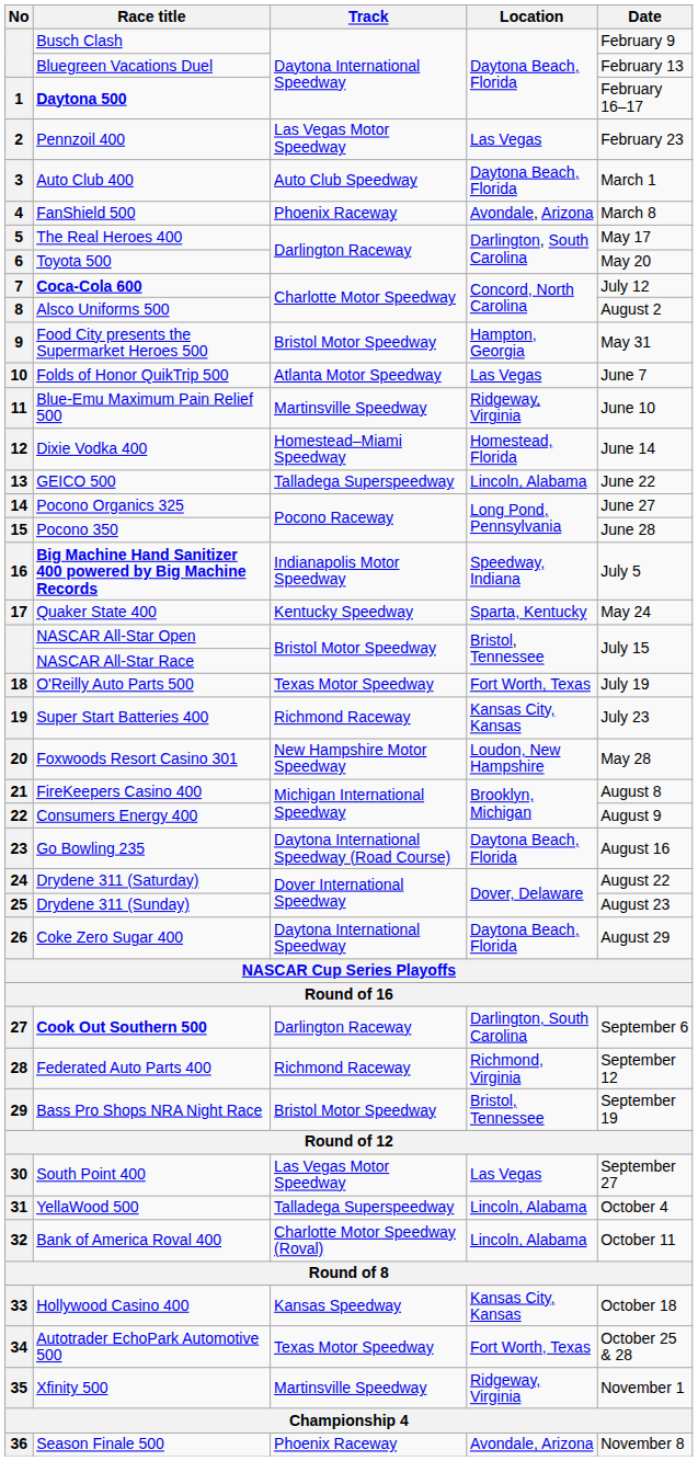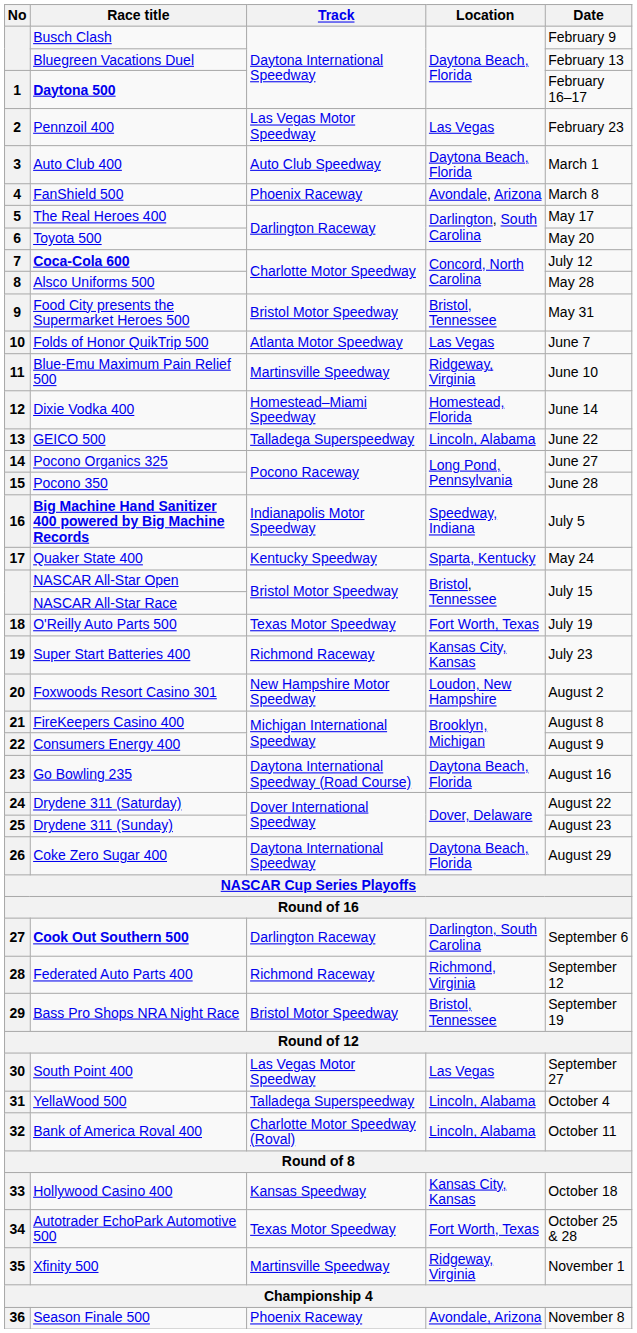 <table class="wikitable" style="font-size:85%">
 <tr>
 <th>No</th>
 <th>Race title</th>
 <th><a href='#'>Track</a></th>
 <th>Location</th>
 <th>Date</th>
 </tr>
 <tr>
 <th rowspan=2></th>
 <td><a href='#'>Busch Clash</a></td>
 <td rowspan=3> <a href='#'>Daytona International Speedway</a></td>
 <td rowspan=3><a href='#'>Daytona Beach, Florida</a></td>
 <td>February 9</td>
 </tr>
 <tr>
 <td><a href='#'>Bluegreen Vacations Duel</a></td>
 <td>February 13</td>
 </tr>
 <tr>
 <th>1</th>
 <td><strong><a href='#'>Daytona 500</a></strong></td>
 <td>February 16–17</td>
 </tr>
 <tr>
 <th>2</th>
 <td><a href='#'>Pennzoil 400</a></td>
 <td> <a href='#'>Las Vegas Motor Speedway</a></td>
 <td><a href='#'>Las Vegas</a></td>
 <td>February 23</td>
 </tr>
 <tr>
 <th>3</th>
 <td><a href='#'>Auto Club 400</a></td>
 <td> <a href='#'>Auto Club Speedway</a></td>
 <td><a href='#'>Daytona Beach, Florida</a></td>
 <td>March 1</td>
 </tr>
 <tr>
 <th>4</th>
 <td><a href='#'>FanShield 500</a></td>
 <td> <a href='#'>Phoenix Raceway</a></td>
 <td><a href='#'>Avondale</a>, <a href='#'>Arizona</a></td>
 <td>March 8</td>
 </tr>
 <tr>
 <th>5</th>
 <td><a href='#'>The Real Heroes 400</a></td>
 <td rowspan=2> <a href='#'>Darlington Raceway</a></td>
 <td rowspan=2><a href='#'>Darlington</a>, <a href='#'>South Carolina</a></td>
 <td>May 17</td>
 </tr>
 <tr>
 <th>6</th>
 <td><a href='#'>Toyota 500</a></td>
 <td>May 20</td>
 </tr>
 <tr>
 <th>7</th>
 <td><strong><a href='#'>Coca-Cola 600</a></strong></td>
 <td rowspan=2> <a href='#'>Charlotte Motor Speedway</a></td>
 <td rowspan=2><a href='#'>Concord, North Carolina</a></td>
 <td>July 12</td>
 </tr>
 <tr>
 <th>8</th>
 <td><a href='#'>Alsco Uniforms 500</a></td>
-<td>August 2</td>
+<td>May 28</td>
 </tr>
 <tr>
 <th>9</th>
 <td><a href='#'>Food City presents the Supermarket Heroes 500</a></td>
 <td> <a href='#'>Bristol Motor Speedway</a></td>
-<td><a href='#'>Hampton, Georgia</a></td>
+<td><a href='#'>Bristol, Tennessee</a></td>
 <td>May 31</td>
 </tr>
 <tr>
 <th>10</th>
 <td><a href='#'>Folds of Honor QuikTrip 500</a></td>
 <td> <a href='#'>Atlanta Motor Speedway</a></td>
 <td><a href='#'>Las Vegas</a></td>
 <td>June 7</td>
 </tr>
 <tr>
 <th>11</th>
 <td><a href='#'>Blue-Emu Maximum Pain Relief 500</a></td>
 <td> <a href='#'>Martinsville Speedway</a></td>
 <td><a href='#'>Ridgeway, Virginia</a></td>
 <td>June 10</td>
 </tr>
 <tr>
 <th>12</th>
 <td><a href='#'>Dixie Vodka 400</a></td>
 <td> <a href='#'>Homestead–Miami Speedway</a></td>
 <td><a href='#'>Homestead, Florida</a></td>
 <td>June 14</td>
 </tr>
 <tr>
 <th>13</th>
 <td><a href='#'>GEICO 500</a></td>
 <td> <a href='#'>Talladega Superspeedway</a></td>
 <td><a href='#'>Lincoln, Alabama</a></td>
 <td>June 22</td>
 </tr>
 <tr>
 <th>14</th>
 <td><a href='#'>Pocono Organics 325</a></td>
 <td rowspan=2> <a href='#'>Pocono Raceway</a></td>
 <td rowspan=2><a href='#'>Long Pond, Pennsylvania</a></td>
 <td>June 27</td>
 </tr>
 <tr>
 <th>15</th>
 <td><a href='#'>Pocono 350</a></td>
 <td>June 28</td>
 </tr>
 <tr>
 <th>16</th>
 <td><strong><a href='#'>Big Machine Hand Sanitizer 400 powered by Big Machine Records</a></strong></td>
 <td> <a href='#'>Indianapolis Motor Speedway</a></td>
 <td><a href='#'>Speedway, Indiana</a></td>
 <td>July 5</td>
 </tr>
 <tr>
 <th>17</th>
 <td><a href='#'>Quaker State 400</a></td>
 <td> <a href='#'>Kentucky Speedway</a></td>
 <td><a href='#'>Sparta, Kentucky</a></td>
 <td>May 24</td>
 </tr>
 <tr>
 <th rowspan=2></th>
 <td><a href='#'>NASCAR All-Star Open</a></td>
 <td rowspan=2> <a href='#'>Bristol Motor Speedway</a></td>
 <td rowspan=2><a href='#'>Bristol</a>, <a href='#'>Tennessee</a></td>
 <td rowspan=2>July 15</td>
 </tr>
 <tr>
 <td><a href='#'>NASCAR All-Star Race</a></td>
 </tr>
 <tr>
 <th>18</th>
 <td><a href='#'>O'Reilly Auto Parts 500</a></td>
 <td> <a href='#'>Texas Motor Speedway</a></td>
 <td><a href='#'>Fort Worth, Texas</a></td>
 <td>July 19</td>
 </tr>
 <tr>
 <th>19</th>
 <td><a href='#'>Super Start Batteries 400</a></td>
 <td> <a href='#'>Richmond Raceway</a></td>
 <td><a href='#'>Kansas City, Kansas</a></td>
 <td>July 23</td>
 </tr>
 <tr>
 <th>20</th>
 <td><a href='#'>Foxwoods Resort Casino 301</a></td>
 <td> <a href='#'>New Hampshire Motor Speedway</a></td>
 <td><a href='#'>Loudon, New Hampshire</a></td>
-<td>May 28</td>
+<td>August 2</td>
 </tr>
 <tr>
 <th>21</th>
 <td><a href='#'>FireKeepers Casino 400</a></td>
 <td rowspan=2> <a href='#'>Michigan International Speedway</a></td>
 <td rowspan=2><a href='#'>Brooklyn, Michigan</a></td>
 <td>August 8</td>
 </tr>
 <tr>
 <th>22</th>
 <td><a href='#'>Consumers Energy 400</a></td>
 <td>August 9</td>
 </tr>
 <tr>
 <th>23</th>
 <td><a href='#'>Go Bowling 235</a></td>
 <td> <a href='#'>Daytona International Speedway (Road Course)</a></td>
 <td><a href='#'>Daytona Beach, Florida</a></td>
 <td>August 16</td>
 </tr>
 <tr>
 <th>24</th>
 <td><a href='#'>Drydene 311 (Saturday)</a></td>
 <td rowspan=2> <a href='#'>Dover International Speedway</a></td>
 <td rowspan=2><a href='#'>Dover, Delaware</a></td>
 <td>August 22</td>
 </tr>
 <tr>
 <th>25</th>
 <td><a href='#'>Drydene 311 (Sunday)</a></td>
 <td>August 23</td>
 </tr>
 <tr>
 <th>26</th>
 <td><a href='#'>Coke Zero Sugar 400</a></td>
 <td> <a href='#'>Daytona International Speedway</a></td>
 <td><a href='#'>Daytona Beach, Florida</a></td>
 <td>August 29</td>
 </tr>
 <tr>
 <th colspan="5"><a href='#'>NASCAR Cup Series Playoffs</a></th>
 </tr>
 <tr>
 <th colspan="5">Round of 16</th>
 </tr>
 <tr>
 <th>27</th>
 <td><strong><a href='#'>Cook Out Southern 500</a></strong></td>
 <td> <a href='#'>Darlington Raceway</a></td>
 <td><a href='#'>Darlington, South Carolina</a></td>
 <td>September 6</td>
 </tr>
 <tr>
 <th>28</th>
 <td><a href='#'>Federated Auto Parts 400</a></td>
 <td> <a href='#'>Richmond Raceway</a></td>
 <td><a href='#'>Richmond, Virginia</a></td>
 <td>September 12</td>
 </tr>
 <tr>
 <th>29</th>
 <td><a href='#'>Bass Pro Shops NRA Night Race</a></td>
 <td> <a href='#'>Bristol Motor Speedway</a></td>
 <td><a href='#'>Bristol, Tennessee</a></td>
 <td>September 19</td>
 </tr>
 <tr>
 <th colspan="5">Round of 12</th>
 </tr>
 <tr>
 <th>30</th>
 <td><a href='#'>South Point 400</a></td>
 <td> <a href='#'>Las Vegas Motor Speedway</a></td>
 <td><a href='#'>Las Vegas</a></td>
 <td>September 27</td>
 </tr>
 <tr>
 <th>31</th>
 <td><a href='#'>YellaWood 500</a></td>
 <td> <a href='#'>Talladega Superspeedway</a></td>
 <td><a href='#'>Lincoln, Alabama</a></td>
 <td>October 4</td>
 </tr>
 <tr>
 <th>32</th>
 <td><a href='#'>Bank of America Roval 400</a></td>
 <td> <a href='#'>Charlotte Motor Speedway (Roval)</a></td>
 <td><a href='#'>Lincoln, Alabama</a></td>
 <td>October 11</td>
 </tr>
 <tr>
 <th colspan="5">Round of 8</th>
 </tr>
 <tr>
 <th>33</th>
 <td><a href='#'>Hollywood Casino 400</a></td>
 <td> <a href='#'>Kansas Speedway</a></td>
 <td><a href='#'>Kansas City, Kansas</a></td>
 <td>October 18</td>
 </tr>
 <tr>
 <th>34</th>
 <td><a href='#'>Autotrader EchoPark Automotive 500</a></td>
 <td> <a href='#'>Texas Motor Speedway</a></td>
 <td><a href='#'>Fort Worth, Texas</a></td>
 <td>October 25 & 28</td>
 </tr>
 <tr>
 <th>35</th>
 <td><a href='#'>Xfinity 500</a></td>
 <td> <a href='#'>Martinsville Speedway</a></td>
 <td><a href='#'>Ridgeway, Virginia</a></td>
 <td>November 1</td>
 </tr>
 <tr>
 <th colspan="5">Championship 4</th>
 </tr>
 <tr>
 <th>36</th>
 <td><a href='#'>Season Finale 500</a></td>
 <td> <a href='#'>Phoenix Raceway</a></td>
 <td><a href='#'>Avondale, Arizona</a></td>
 <td>November 8</td>
 </tr>
 </table>
